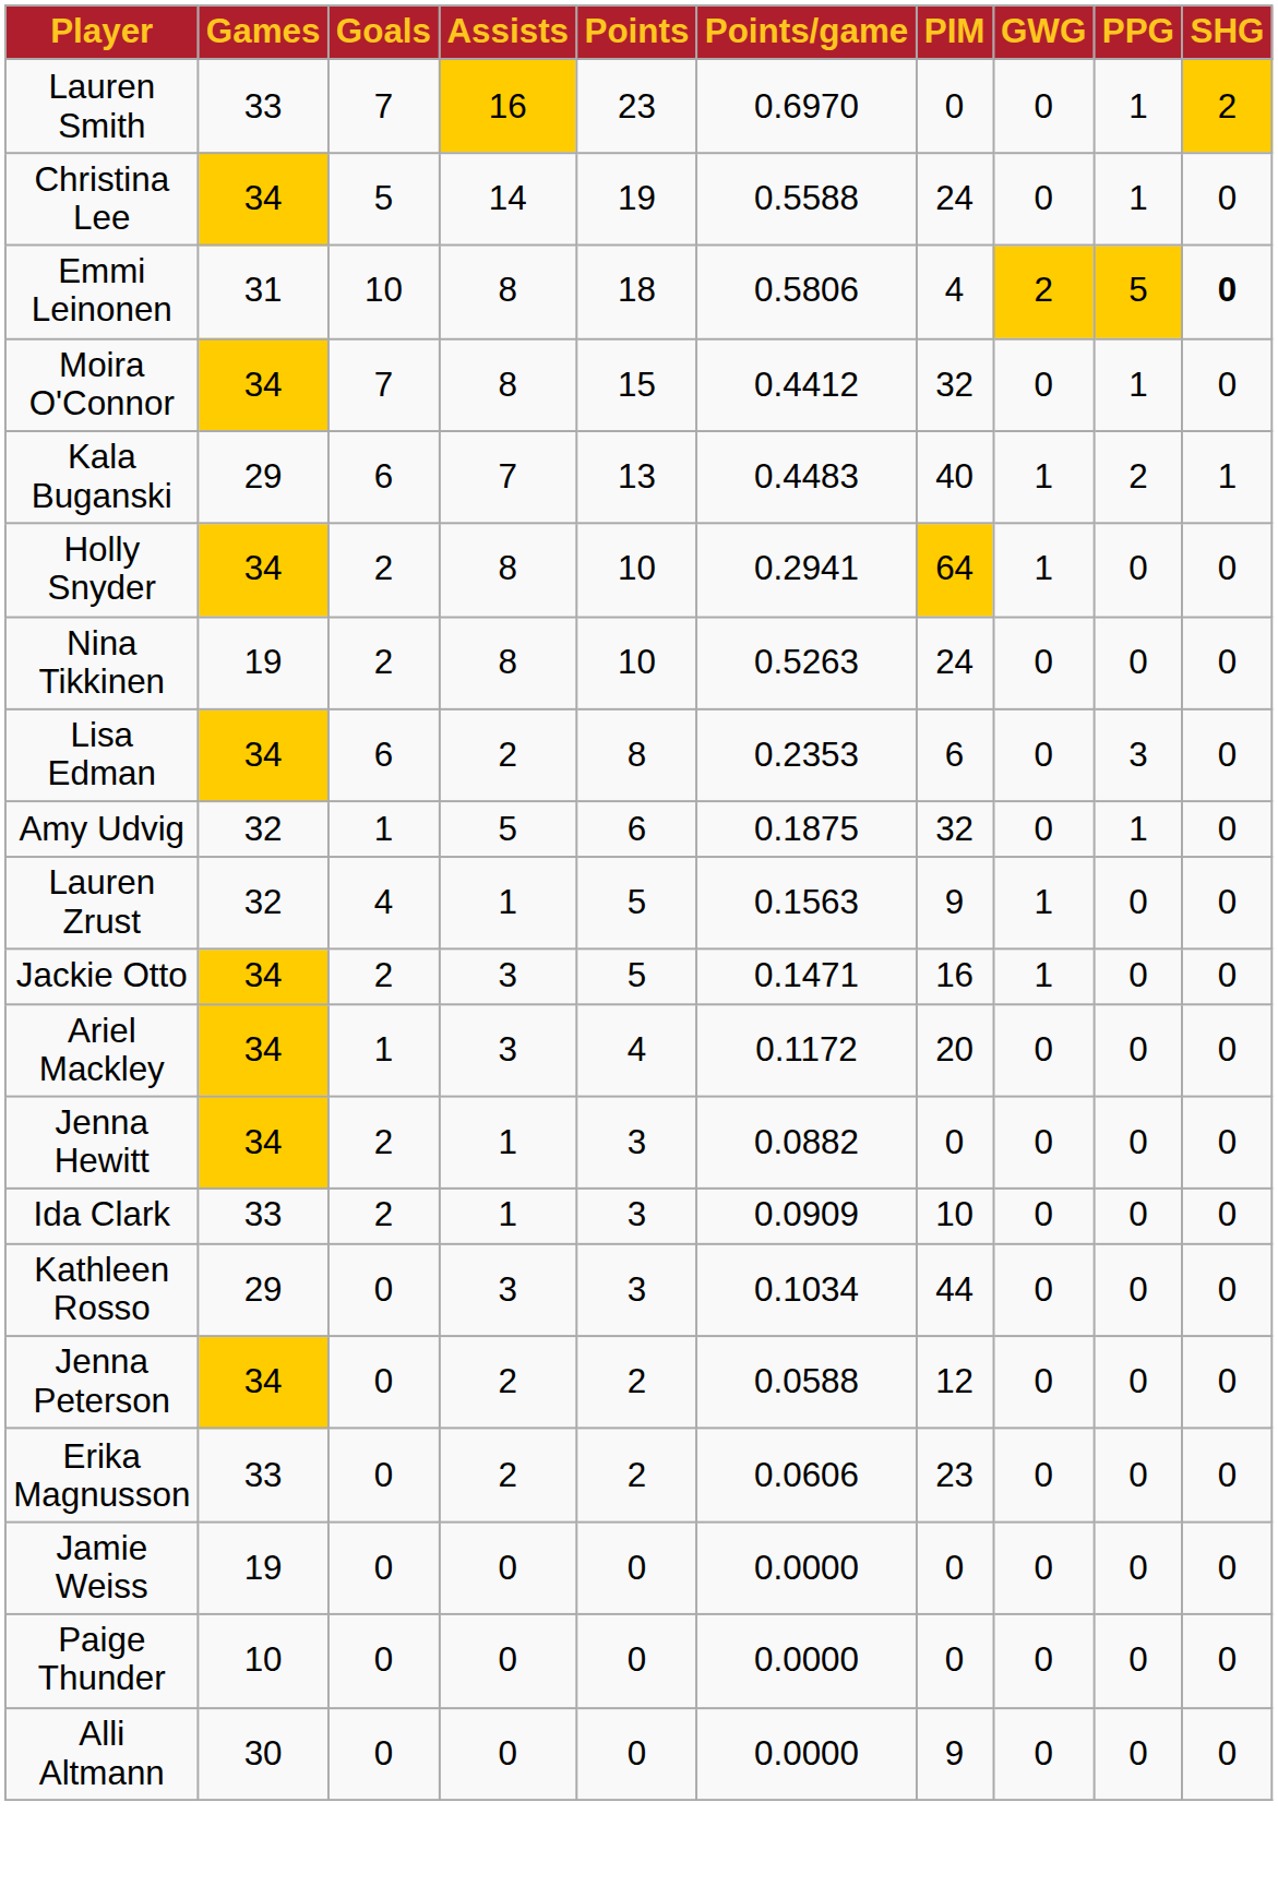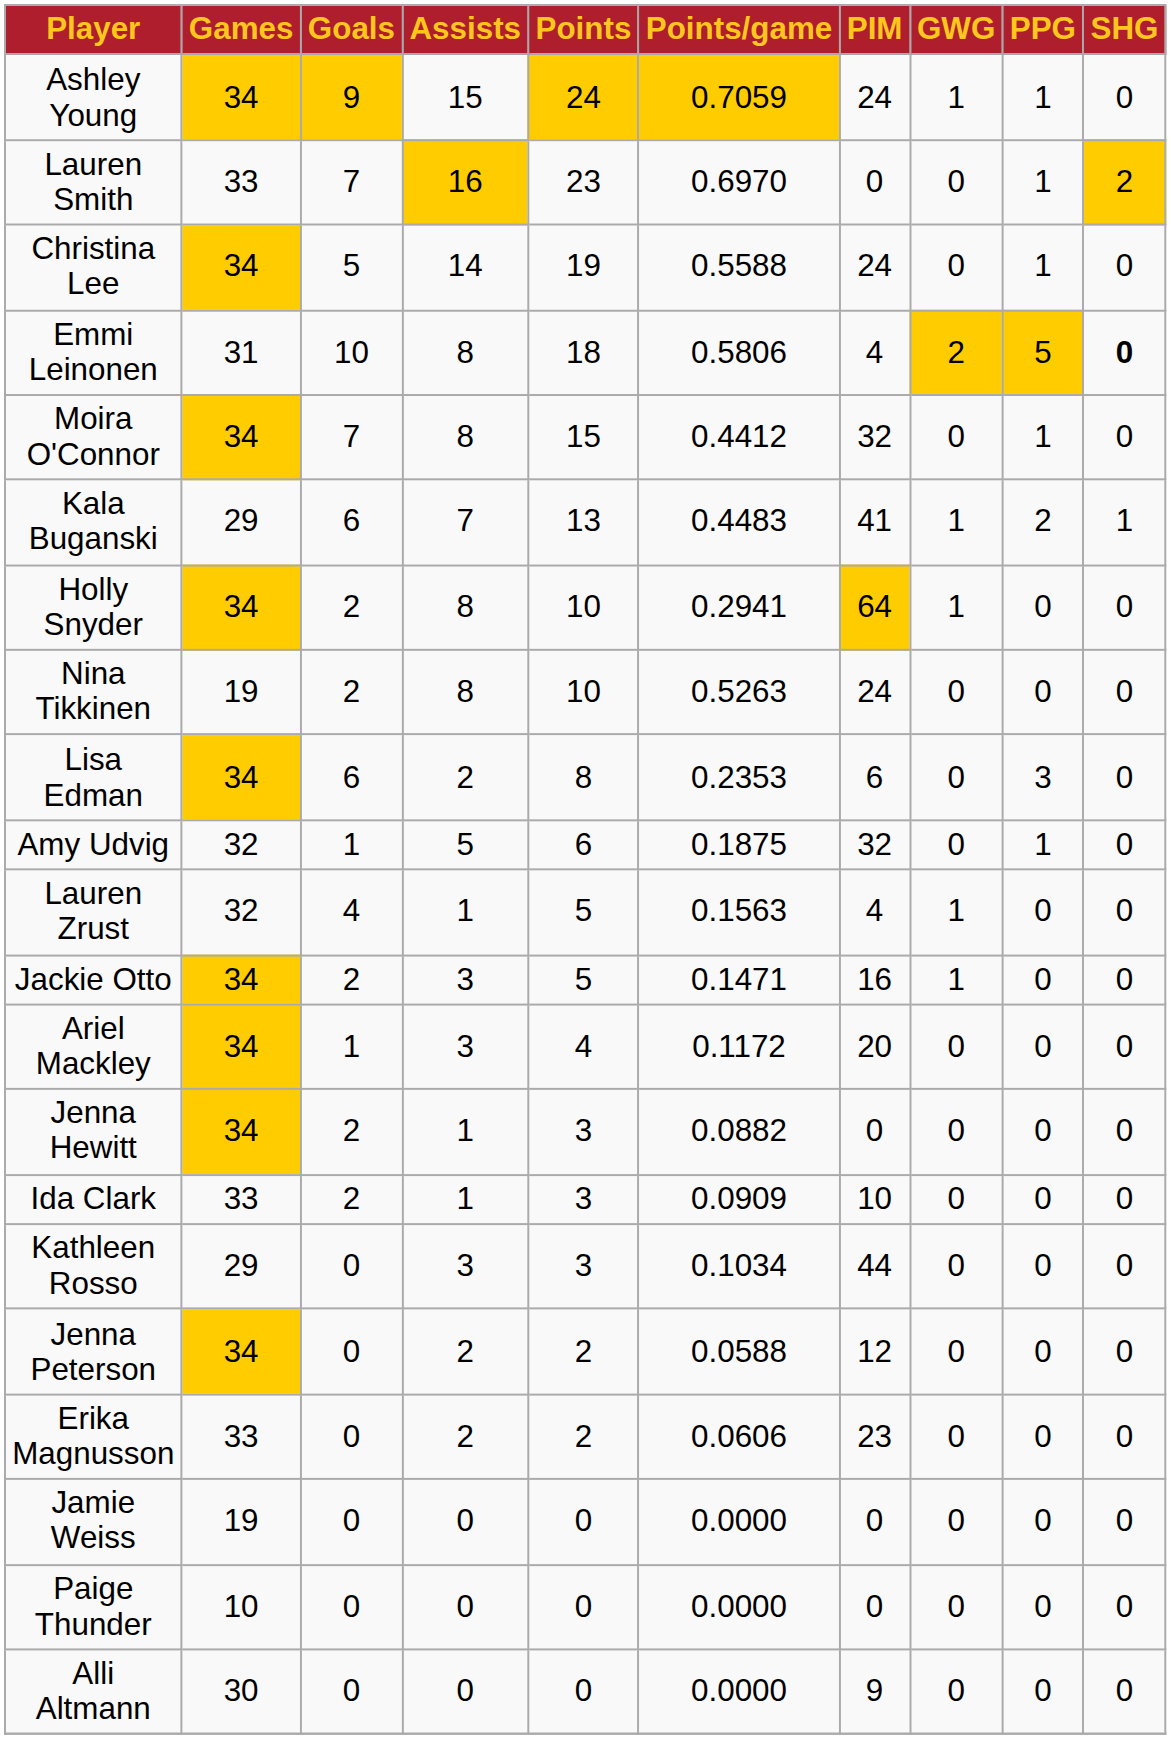 <table class="wikitable" width="80%">
 <tr align="center"  style=" background:#AF1E2D;color:#FFC61E;">
 <td><strong>Player</strong></td>
 <td><strong>Games</strong></td>
 <td><strong>Goals</strong></td>
 <td><strong>Assists</strong></td>
 <td><strong>Points</strong></td>
 <td><strong>Points/game</strong></td>
 <td><strong>PIM</strong></td>
 <td><strong>GWG</strong></td>
 <td><strong>PPG</strong></td>
 <td><strong>SHG</strong></td>
+</tr>
+<tr align="center" bgcolor="">
+<td>Ashley Young</td>
+<td bgcolor="#FFCC00">34</td>
+<td bgcolor="#FFCC00">9</td>
+<td>15</td>
+<td bgcolor="#FFCC00">24</td>
+<td bgcolor="#FFCC00">0.7059</td>
+<td>24</td>
+<td>1</td>
+<td>1</td>
+<td>0</td>
 </tr>
 <tr align="center" bgcolor="">
 <td>Lauren Smith</td>
 <td>33</td>
 <td>7</td>
 <td bgcolor="#FFCC00">16</td>
 <td>23</td>
 <td>0.6970</td>
 <td>0</td>
 <td>0</td>
 <td>1</td>
 <td bgcolor="#FFCC00">2</td>
 </tr>
 <tr align="center" bgcolor="">
 <td>Christina Lee</td>
 <td bgcolor="#FFCC00">34</td>
 <td>5</td>
 <td>14</td>
 <td>19</td>
 <td>0.5588</td>
 <td>24</td>
 <td>0</td>
 <td>1</td>
 <td>0</td>
 </tr>
 <tr align="center" bgcolor="">
 <td>Emmi Leinonen</td>
 <td>31</td>
 <td>10</td>
 <td>8</td>
 <td>18</td>
 <td>0.5806</td>
 <td>4</td>
 <td bgcolor="#FFCC00">2</td>
 <td bgcolor="#FFCC00">5</td>
 <td><strong>0</strong></td>
 </tr>
 <tr align="center" bgcolor="">
 <td>Moira O'Connor</td>
 <td bgcolor="#FFCC00">34</td>
 <td>7</td>
 <td>8</td>
 <td>15</td>
 <td>0.4412</td>
 <td>32</td>
 <td>0</td>
 <td>1</td>
 <td>0</td>
 </tr>
 <tr align="center" bgcolor="">
 <td>Kala Buganski</td>
 <td>29</td>
 <td>6</td>
 <td>7</td>
 <td>13</td>
 <td>0.4483</td>
-<td>40</td>
+<td>41</td>
 <td>1</td>
 <td>2</td>
 <td>1</td>
 </tr>
 <tr align="center" bgcolor="">
 <td>Holly Snyder</td>
 <td bgcolor="#FFCC00">34</td>
 <td>2</td>
 <td>8</td>
 <td>10</td>
 <td>0.2941</td>
 <td bgcolor="#FFCC00">64</td>
 <td>1</td>
 <td>0</td>
 <td>0</td>
 </tr>
 <tr align="center" bgcolor="">
 <td>Nina Tikkinen</td>
 <td>19</td>
 <td>2</td>
 <td>8</td>
 <td>10</td>
 <td>0.5263</td>
 <td>24</td>
 <td>0</td>
 <td>0</td>
 <td>0</td>
 </tr>
 <tr align="center" bgcolor="">
 <td>Lisa Edman</td>
 <td bgcolor="#FFCC00">34</td>
 <td>6</td>
 <td>2</td>
 <td>8</td>
 <td>0.2353</td>
 <td>6</td>
 <td>0</td>
 <td>3</td>
 <td>0</td>
 </tr>
 <tr align="center" bgcolor="">
 <td>Amy Udvig</td>
 <td>32</td>
 <td>1</td>
 <td>5</td>
 <td>6</td>
 <td>0.1875</td>
 <td>32</td>
 <td>0</td>
 <td>1</td>
 <td>0</td>
 </tr>
 <tr align="center" bgcolor="">
 <td>Lauren Zrust</td>
 <td>32</td>
 <td>4</td>
 <td>1</td>
 <td>5</td>
 <td>0.1563</td>
-<td>9</td>
+<td>4</td>
 <td>1</td>
 <td>0</td>
 <td>0</td>
 </tr>
 <tr align="center" bgcolor="">
 <td>Jackie Otto</td>
 <td bgcolor="#FFCC00">34</td>
 <td>2</td>
 <td>3</td>
 <td>5</td>
 <td>0.1471</td>
 <td>16</td>
 <td>1</td>
 <td>0</td>
 <td>0</td>
 </tr>
 <tr align="center" bgcolor="">
 <td>Ariel Mackley</td>
 <td bgcolor="#FFCC00">34</td>
 <td>1</td>
 <td>3</td>
 <td>4</td>
 <td>0.1172</td>
 <td>20</td>
 <td>0</td>
 <td>0</td>
 <td>0</td>
 </tr>
 <tr align="center" bgcolor="">
 <td>Jenna Hewitt</td>
 <td bgcolor="#FFCC00">34</td>
 <td>2</td>
 <td>1</td>
 <td>3</td>
 <td>0.0882</td>
 <td>0</td>
 <td>0</td>
 <td>0</td>
 <td>0</td>
 </tr>
 <tr align="center" bgcolor="">
 <td>Ida Clark</td>
 <td>33</td>
 <td>2</td>
 <td>1</td>
 <td>3</td>
 <td>0.0909</td>
 <td>10</td>
 <td>0</td>
 <td>0</td>
 <td>0</td>
 </tr>
 <tr align="center" bgcolor="">
 <td>Kathleen Rosso</td>
 <td>29</td>
 <td>0</td>
 <td>3</td>
 <td>3</td>
 <td>0.1034</td>
 <td>44</td>
 <td>0</td>
 <td>0</td>
 <td>0</td>
 </tr>
 <tr align="center" bgcolor="">
 <td>Jenna Peterson</td>
 <td bgcolor="#FFCC00">34</td>
 <td>0</td>
 <td>2</td>
 <td>2</td>
 <td>0.0588</td>
 <td>12</td>
 <td>0</td>
 <td>0</td>
 <td>0</td>
 </tr>
 <tr align="center" bgcolor="">
 <td>Erika Magnusson</td>
 <td>33</td>
 <td>0</td>
 <td>2</td>
 <td>2</td>
 <td>0.0606</td>
 <td>23</td>
 <td>0</td>
 <td>0</td>
 <td>0</td>
 </tr>
 <tr align="center" bgcolor="">
 <td>Jamie Weiss</td>
 <td>19</td>
 <td>0</td>
 <td>0</td>
 <td>0</td>
 <td>0.0000</td>
 <td>0</td>
 <td>0</td>
 <td>0</td>
 <td>0</td>
 </tr>
 <tr align="center" bgcolor="">
 <td>Paige Thunder</td>
 <td>10</td>
 <td>0</td>
 <td>0</td>
 <td>0</td>
 <td>0.0000</td>
 <td>0</td>
 <td>0</td>
 <td>0</td>
 <td>0</td>
 </tr>
 <tr align="center" bgcolor="">
 <td>Alli Altmann</td>
 <td>30</td>
 <td>0</td>
 <td>0</td>
 <td>0</td>
 <td>0.0000</td>
 <td>9</td>
 <td>0</td>
 <td>0</td>
 <td>0</td>
 </tr>
 <tr align="center" bgcolor="">
 </tr>
 </table>
